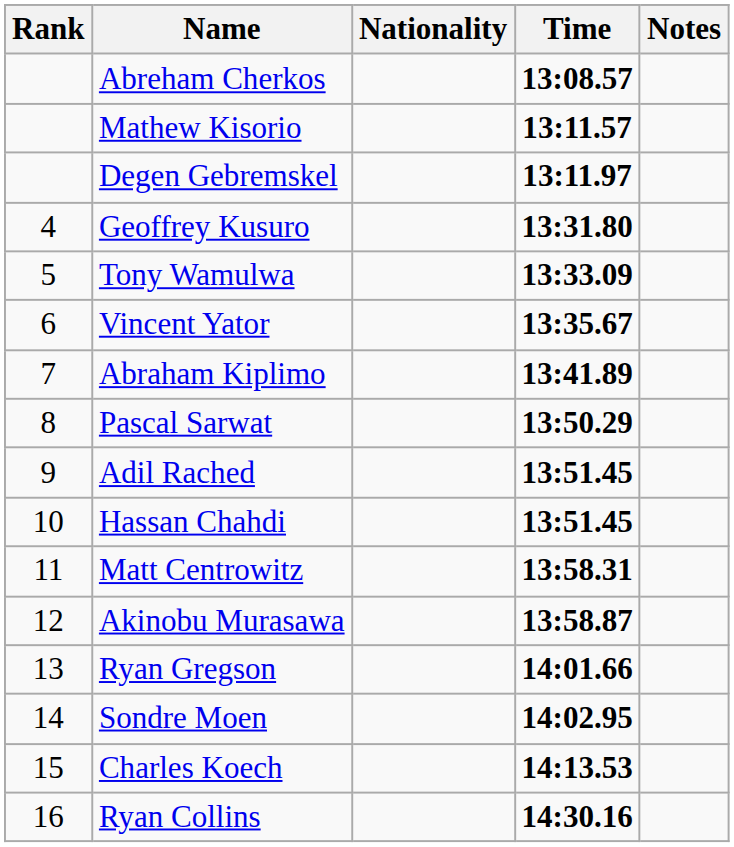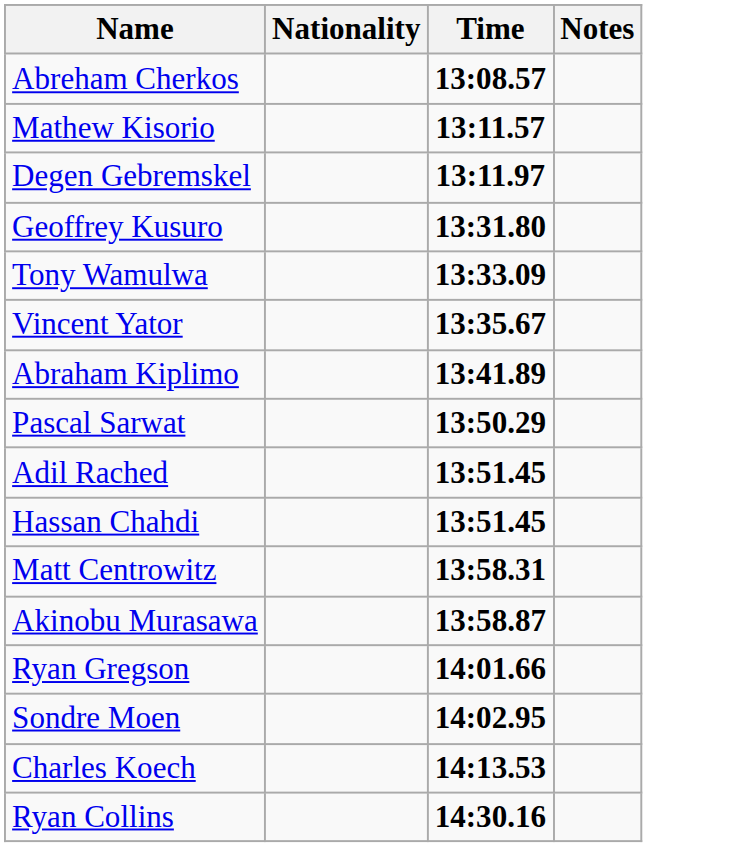 <table class="wikitable sortable" style="text-align:center">
 <tr>
-<th>Rank</th>
 <th>Name</th>
 <th>Nationality</th>
 <th>Time</th>
 <th>Notes</th>
 </tr>
 <tr>
-<td></td>
 <td align=left><a href='#'>Abreham Cherkos</a></td>
 <td align=left></td>
 <td><strong>13:08.57</strong></td>
 <td></td>
 </tr>
 <tr>
-<td></td>
 <td align=left><a href='#'>Mathew Kisorio</a></td>
 <td align=left></td>
 <td><strong>13:11.57</strong></td>
 <td></td>
 </tr>
 <tr>
-<td></td>
 <td align=left><a href='#'>Degen Gebremskel</a></td>
 <td align=left></td>
 <td><strong>13:11.97</strong></td>
 <td></td>
 </tr>
 <tr>
-<td>4</td>
 <td align=left><a href='#'>Geoffrey Kusuro</a></td>
 <td align=left></td>
 <td><strong>13:31.80</strong></td>
 <td></td>
 </tr>
 <tr>
-<td>5</td>
 <td align=left><a href='#'>Tony Wamulwa</a></td>
 <td align=left></td>
 <td><strong>13:33.09</strong></td>
 <td></td>
 </tr>
 <tr>
-<td>6</td>
 <td align=left><a href='#'>Vincent Yator</a></td>
 <td align=left></td>
 <td><strong>13:35.67</strong></td>
 <td></td>
 </tr>
 <tr>
-<td>7</td>
 <td align=left><a href='#'>Abraham Kiplimo</a></td>
 <td align=left></td>
 <td><strong>13:41.89</strong></td>
 <td></td>
 </tr>
 <tr>
-<td>8</td>
 <td align=left><a href='#'>Pascal Sarwat</a></td>
 <td align=left></td>
 <td><strong>13:50.29</strong></td>
 <td></td>
 </tr>
 <tr>
-<td>9</td>
 <td align=left><a href='#'>Adil Rached</a></td>
 <td align=left></td>
 <td><strong>13:51.45</strong></td>
 <td></td>
 </tr>
 <tr>
-<td>10</td>
 <td align=left><a href='#'>Hassan Chahdi</a></td>
 <td align=left></td>
 <td><strong>13:51.45</strong></td>
 <td></td>
 </tr>
 <tr>
-<td>11</td>
 <td align=left><a href='#'>Matt Centrowitz</a></td>
 <td align=left></td>
 <td><strong>13:58.31</strong></td>
 <td></td>
 </tr>
 <tr>
-<td>12</td>
 <td align=left><a href='#'>Akinobu Murasawa</a></td>
 <td align=left></td>
 <td><strong>13:58.87</strong></td>
 <td></td>
 </tr>
 <tr>
-<td>13</td>
 <td align=left><a href='#'>Ryan Gregson</a></td>
 <td align=left></td>
 <td><strong>14:01.66</strong></td>
 <td></td>
 </tr>
 <tr>
-<td>14</td>
 <td align=left><a href='#'>Sondre Moen</a></td>
 <td align=left></td>
 <td><strong>14:02.95</strong></td>
 <td></td>
 </tr>
 <tr>
-<td>15</td>
 <td align=left><a href='#'>Charles Koech</a></td>
 <td align=left></td>
 <td><strong>14:13.53</strong></td>
 <td></td>
 </tr>
 <tr>
-<td>16</td>
 <td align=left><a href='#'>Ryan Collins</a></td>
 <td align=left></td>
 <td><strong>14:30.16</strong></td>
 <td></td>
 </tr>
 </table>
